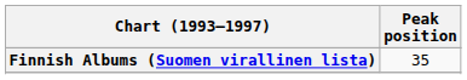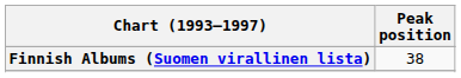 <table class="wikitable sortable plainrowheaders" style="text-align:center">
 <tr>
 <th scope="col">Chart (1993–1997)</th>
 <th scope="col">Peak<br>position</th>
 </tr>
 <tr>
 </tr>
 <tr>
 </tr>
 <tr>
 </tr>
 <tr>
 </tr>
 <tr>
 </tr>
 <tr>
 <th scope="row">Finnish Albums (<a href='#'>Suomen virallinen lista</a>)</th>
-<td align="center">35</td>
+<td align="center">38</td>
 </tr>
 <tr>
 </tr>
 <tr>
 </tr>
 <tr>
 </tr>
 <tr>
 </tr>
 </table>
